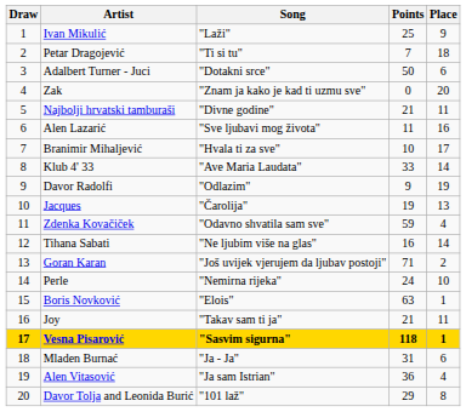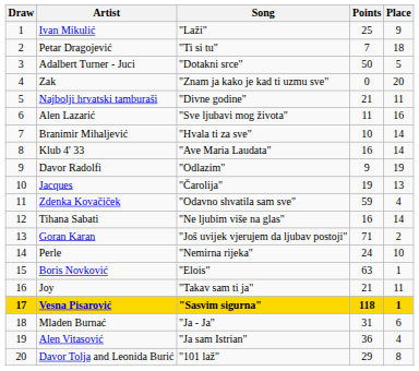 <table class="sortable wikitable" style="margin: 1em auto 1em auto; text-align:center">
 <tr>
 <th>Draw</th>
 <th>Artist</th>
 <th>Song</th>
 <th>Points</th>
 <th>Place</th>
 </tr>
 <tr>
 <td>1</td>
 <td align="left"><a href='#'>Ivan Mikulić</a></td>
 <td align="left">"Laži"</td>
 <td>25</td>
 <td>9</td>
 </tr>
 <tr>
 <td>2</td>
 <td align="left">Petar Dragojević</td>
 <td align="left">"Ti si tu"</td>
 <td>7</td>
 <td>18</td>
 </tr>
 <tr>
 <td>3</td>
 <td align="left">Adalbert Turner - Juci</td>
 <td align="left">"Dotakni srce"</td>
 <td>50</td>
-<td>6</td>
+<td>5</td>
 </tr>
 <tr>
 <td>4</td>
 <td align="left">Zak</td>
 <td align="left">"Znam ja kako je kad ti uzmu sve"</td>
 <td>0</td>
 <td>20</td>
 </tr>
 <tr>
 <td>5</td>
 <td align="left"><a href='#'>Najbolji hrvatski tamburaši</a></td>
 <td align="left">"Divne godine"</td>
 <td>21</td>
 <td>11</td>
 </tr>
 <tr>
 <td>6</td>
 <td align="left">Alen Lazarić</td>
 <td align="left">"Sve ljubavi mog života"</td>
 <td>11</td>
 <td>16</td>
 </tr>
 <tr>
 <td>7</td>
 <td align="left">Branimir Mihaljević</td>
 <td align="left">"Hvala ti za sve"</td>
 <td>10</td>
-<td>17</td>
+<td>14</td>
 </tr>
 <tr>
 <td>8</td>
 <td align="left">Klub 4' 33</td>
 <td align="left">"Ave Maria Laudata"</td>
-<td>33</td>
+<td>16</td>
 <td>14</td>
 </tr>
 <tr>
 <td>9</td>
 <td align="left">Davor Radolfi</td>
 <td align="left">"Odlazim"</td>
 <td>9</td>
 <td>19</td>
 </tr>
 <tr>
 <td>10</td>
 <td align="left"><a href='#'>Jacques</a></td>
 <td align="left">"Čarolija"</td>
 <td>19</td>
 <td>13</td>
 </tr>
 <tr>
 <td>11</td>
 <td align="left"><a href='#'>Zdenka Kovačiček</a></td>
 <td align="left">"Odavno shvatila sam sve"</td>
 <td>59</td>
 <td>4</td>
 </tr>
 <tr>
 <td>12</td>
 <td align="left">Tihana Sabati</td>
 <td align="left">"Ne ljubim više na glas"</td>
 <td>16</td>
 <td>14</td>
 </tr>
 <tr>
 <td>13</td>
 <td align="left"><a href='#'>Goran Karan</a></td>
 <td align="left">"Još uvijek vjerujem da ljubav postoji"</td>
 <td>71</td>
 <td>2</td>
 </tr>
 <tr>
 <td>14</td>
 <td align="left">Perle</td>
 <td align="left">"Nemirna rijeka"</td>
 <td>24</td>
 <td>10</td>
 </tr>
 <tr>
 <td>15</td>
 <td align="left"><a href='#'>Boris Novković</a></td>
 <td align="left">"Elois"</td>
 <td>63</td>
 <td>1</td>
 </tr>
 <tr>
 <td>16</td>
 <td align="left">Joy</td>
 <td align="left">"Takav sam ti ja"</td>
 <td>21</td>
 <td>11</td>
 </tr>
 <tr style="font-weight:bold; background:gold;">
 <td>17</td>
 <td align="left"><a href='#'>Vesna Pisarović</a></td>
 <td align="left">"Sasvim sigurna"</td>
 <td>118</td>
 <td>1</td>
 </tr>
 <tr>
 <td>18</td>
 <td align="left">Mladen Burnać</td>
 <td align="left">"Ja - Ja"</td>
 <td>31</td>
 <td>6</td>
 </tr>
 <tr>
 <td>19</td>
 <td align="left"><a href='#'>Alen Vitasović</a></td>
 <td align="left">"Ja sam Istrian"</td>
 <td>36</td>
 <td>4</td>
 </tr>
 <tr>
 <td>20</td>
 <td align="left"><a href='#'>Davor Tolja</a> and Leonida Burić</td>
 <td align="left">"101 laž"</td>
 <td>29</td>
 <td>8</td>
 </tr>
 </table>
